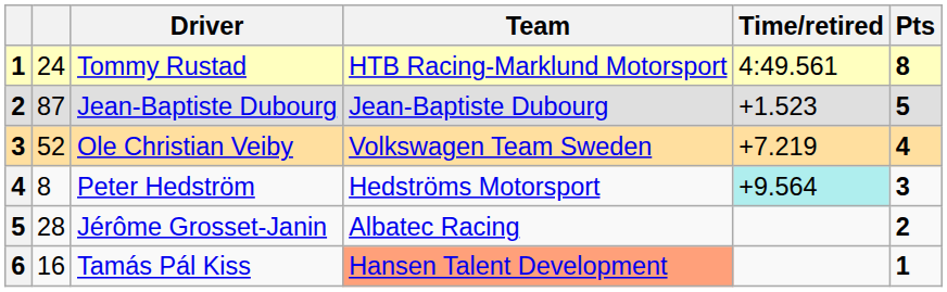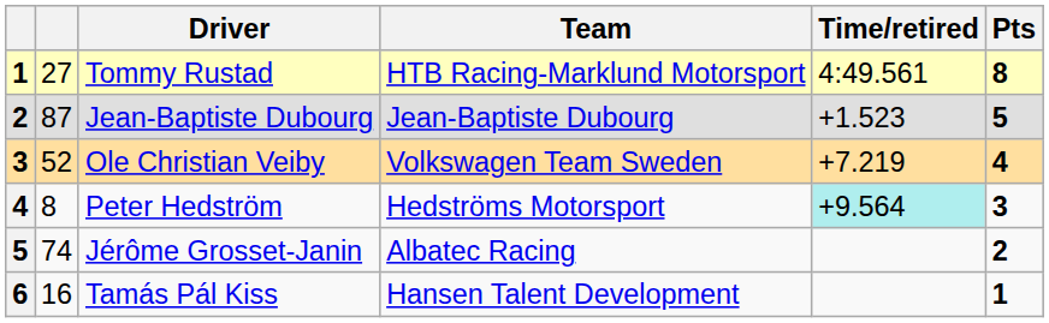 <table class=wikitable style="font-size:95%">
 <tr>
 <th></th>
 <th></th>
 <th>Driver</th>
 <th>Team</th>
 <th>Time/retired</th>
 <th>Pts</th>
 </tr>
 <tr>
 <th style="background:#ffffbf;">1</th>
-<td style="background:#ffffbf;">24</td>
+<td style="background:#ffffbf;">27</td>
 <td style="background:#ffffbf;"> <a href='#'>Tommy Rustad</a></td>
 <td style="background:#ffffbf;"><a href='#'>HTB Racing-Marklund Motorsport</a></td>
 <td style="background:#ffffbf;">4:49.561</td>
 <td style="background:#ffffbf;"><strong>8</strong></td>
 </tr>
 <tr>
 <th style="background:#dfdfdf;">2</th>
 <td style="background:#dfdfdf;">87</td>
 <td style="background:#dfdfdf;"> <a href='#'>Jean-Baptiste Dubourg</a></td>
 <td style="background:#dfdfdf;"><a href='#'>Jean-Baptiste Dubourg</a></td>
 <td style="background:#dfdfdf;">+1.523</td>
 <td style="background:#dfdfdf;"><strong>5</strong></td>
 </tr>
 <tr>
 <th style="background:#ffdf9f;">3</th>
 <td style="background:#ffdf9f;">52</td>
 <td style="background:#ffdf9f;"> <a href='#'>Ole Christian Veiby</a></td>
 <td style="background:#ffdf9f;"><a href='#'>Volkswagen Team Sweden</a></td>
 <td style="background:#ffdf9f;">+7.219</td>
 <td style="background:#ffdf9f;"><strong>4</strong></td>
 </tr>
 <tr>
 <th>4</th>
 <td>8</td>
 <td> <a href='#'>Peter Hedström</a></td>
 <td><a href='#'>Hedströms Motorsport</a></td>
 <td style="background: paleturquoise;">+9.564</td>
 <td><strong>3</strong></td>
 </tr>
 <tr>
 <th>5</th>
-<td>28</td>
+<td>74</td>
 <td> <a href='#'>Jérôme Grosset-Janin</a></td>
 <td><a href='#'>Albatec Racing</a></td>
 <td></td>
 <td><strong>2</strong></td>
 </tr>
 <tr>
 <th>6</th>
 <td>16</td>
 <td> <a href='#'>Tamás Pál Kiss</a></td>
-<td style="background: lightsalmon;"><a href='#'>Hansen Talent Development</a></td>
+<td><a href='#'>Hansen Talent Development</a></td>
 <td></td>
 <td><strong>1</strong></td>
 </tr>
 </table>
